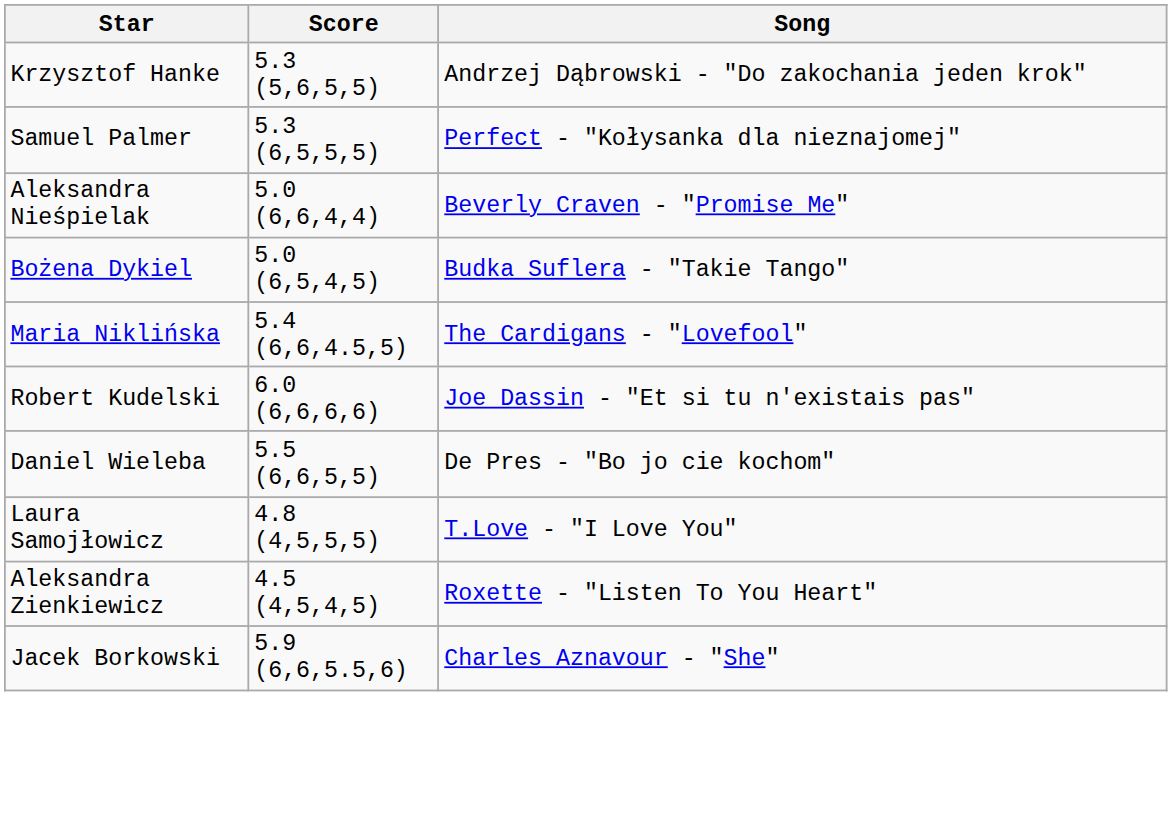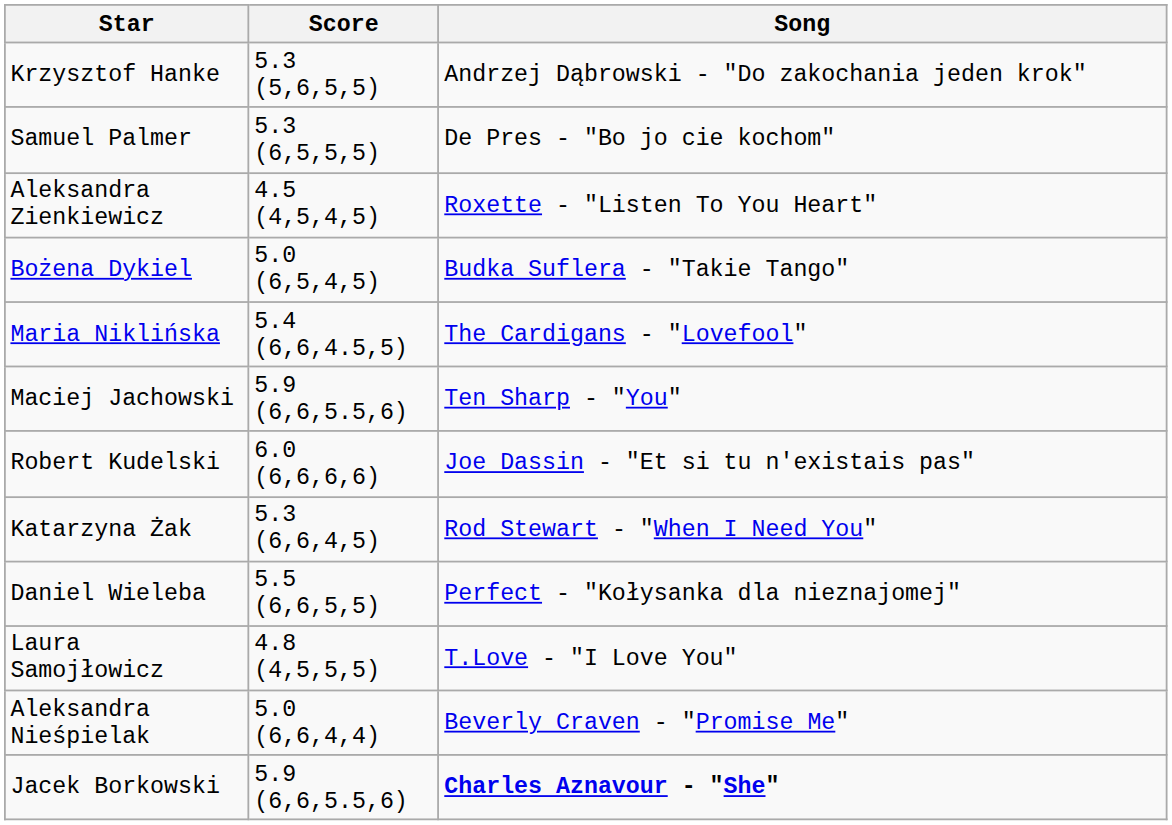 <table class="wikitable">
 <tr>
 <th style="width:130px;">Star</th>
 <th style="width:100px;">Score</th>
 <th style="width:400px;">Song</th>
 </tr>
 <tr>
 <td>Krzysztof Hanke</td>
 <td>5.3 (5,6,5,5)</td>
 <td>Andrzej Dąbrowski - "Do zakochania jeden krok"</td>
 </tr>
 <tr>
 <td>Samuel Palmer</td>
 <td>5.3 (6,5,5,5)</td>
-<td><a href='#'>Perfect</a> - "Kołysanka dla nieznajomej"</td>
+<td>De Pres - "Bo jo cie kochom"</td>
 </tr>
 <tr>
-<td>Aleksandra Nieśpielak</td>
-<td>5.0 (6,6,4,4)</td>
-<td><a href='#'>Beverly Craven</a> - "<a href='#'>Promise Me</a>"</td>
+<td>Aleksandra Zienkiewicz</td>
+<td>4.5 (4,5,4,5)</td>
+<td><a href='#'>Roxette</a> - "Listen To You Heart"</td>
 </tr>
 <tr>
 <td><a href='#'>Bożena Dykiel</a></td>
 <td>5.0 (6,5,4,5)</td>
 <td><a href='#'>Budka Suflera</a> - "Takie Tango"</td>
 </tr>
 <tr>
 <td><a href='#'>Maria Niklińska</a></td>
 <td>5.4 (6,6,4.5,5)</td>
 <td><a href='#'>The Cardigans</a> - "<a href='#'>Lovefool</a>"</td>
 </tr>
 <tr>
+<td>Maciej Jachowski</td>
+<td>5.9 (6,6,5.5,6)</td>
+<td><a href='#'>Ten Sharp</a> - "<a href='#'>You</a>"</td>
+</tr>
+<tr>
 <td>Robert Kudelski</td>
 <td>6.0 (6,6,6,6)</td>
 <td><a href='#'>Joe Dassin</a> - "Et si tu n'existais pas"</td>
 </tr>
 <tr>
+<td>Katarzyna Żak</td>
+<td>5.3 (6,6,4,5)</td>
+<td><a href='#'>Rod Stewart</a> - "<a href='#'>When I Need You</a>"</td>
+</tr>
+<tr>
 <td>Daniel Wieleba</td>
 <td>5.5 (6,6,5,5)</td>
-<td>De Pres - "Bo jo cie kochom"</td>
+<td><a href='#'>Perfect</a> - "Kołysanka dla nieznajomej"</td>
 </tr>
 <tr>
 <td>Laura Samojłowicz</td>
 <td>4.8 (4,5,5,5)</td>
 <td><a href='#'>T.Love</a> - "I Love You"</td>
 </tr>
 <tr>
-<td>Aleksandra Zienkiewicz</td>
-<td>4.5 (4,5,4,5)</td>
-<td><a href='#'>Roxette</a> - "Listen To You Heart"</td>
+<td>Aleksandra Nieśpielak</td>
+<td>5.0 (6,6,4,4)</td>
+<td><a href='#'>Beverly Craven</a> - "<a href='#'>Promise Me</a>"</td>
 </tr>
 <tr>
 <td>Jacek Borkowski</td>
 <td>5.9 (6,6,5.5,6)</td>
-<td><a href='#'>Charles Aznavour</a> - "<a href='#'>She</a>"</td>
+<td><strong><a href='#'>Charles Aznavour</a> - "<a href='#'>She</a>"</strong></td>
 </tr>
 </table>
